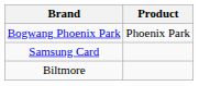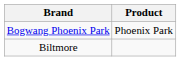 <table class="wikitable" style="text-align:center;">
 <tr>
 <th>Brand</th>
 <th>Product</th>
 </tr>
 <tr>
 <td><a href='#'>Bogwang Phoenix Park</a></td>
 <td>Phoenix Park</td>
 </tr>
 <tr>
-<td><a href='#'>Samsung Card</a></td>
-<td></td>
-</tr>
-<tr>
 <td>Biltmore</td>
 <td></td>
 </tr>
 </table>
